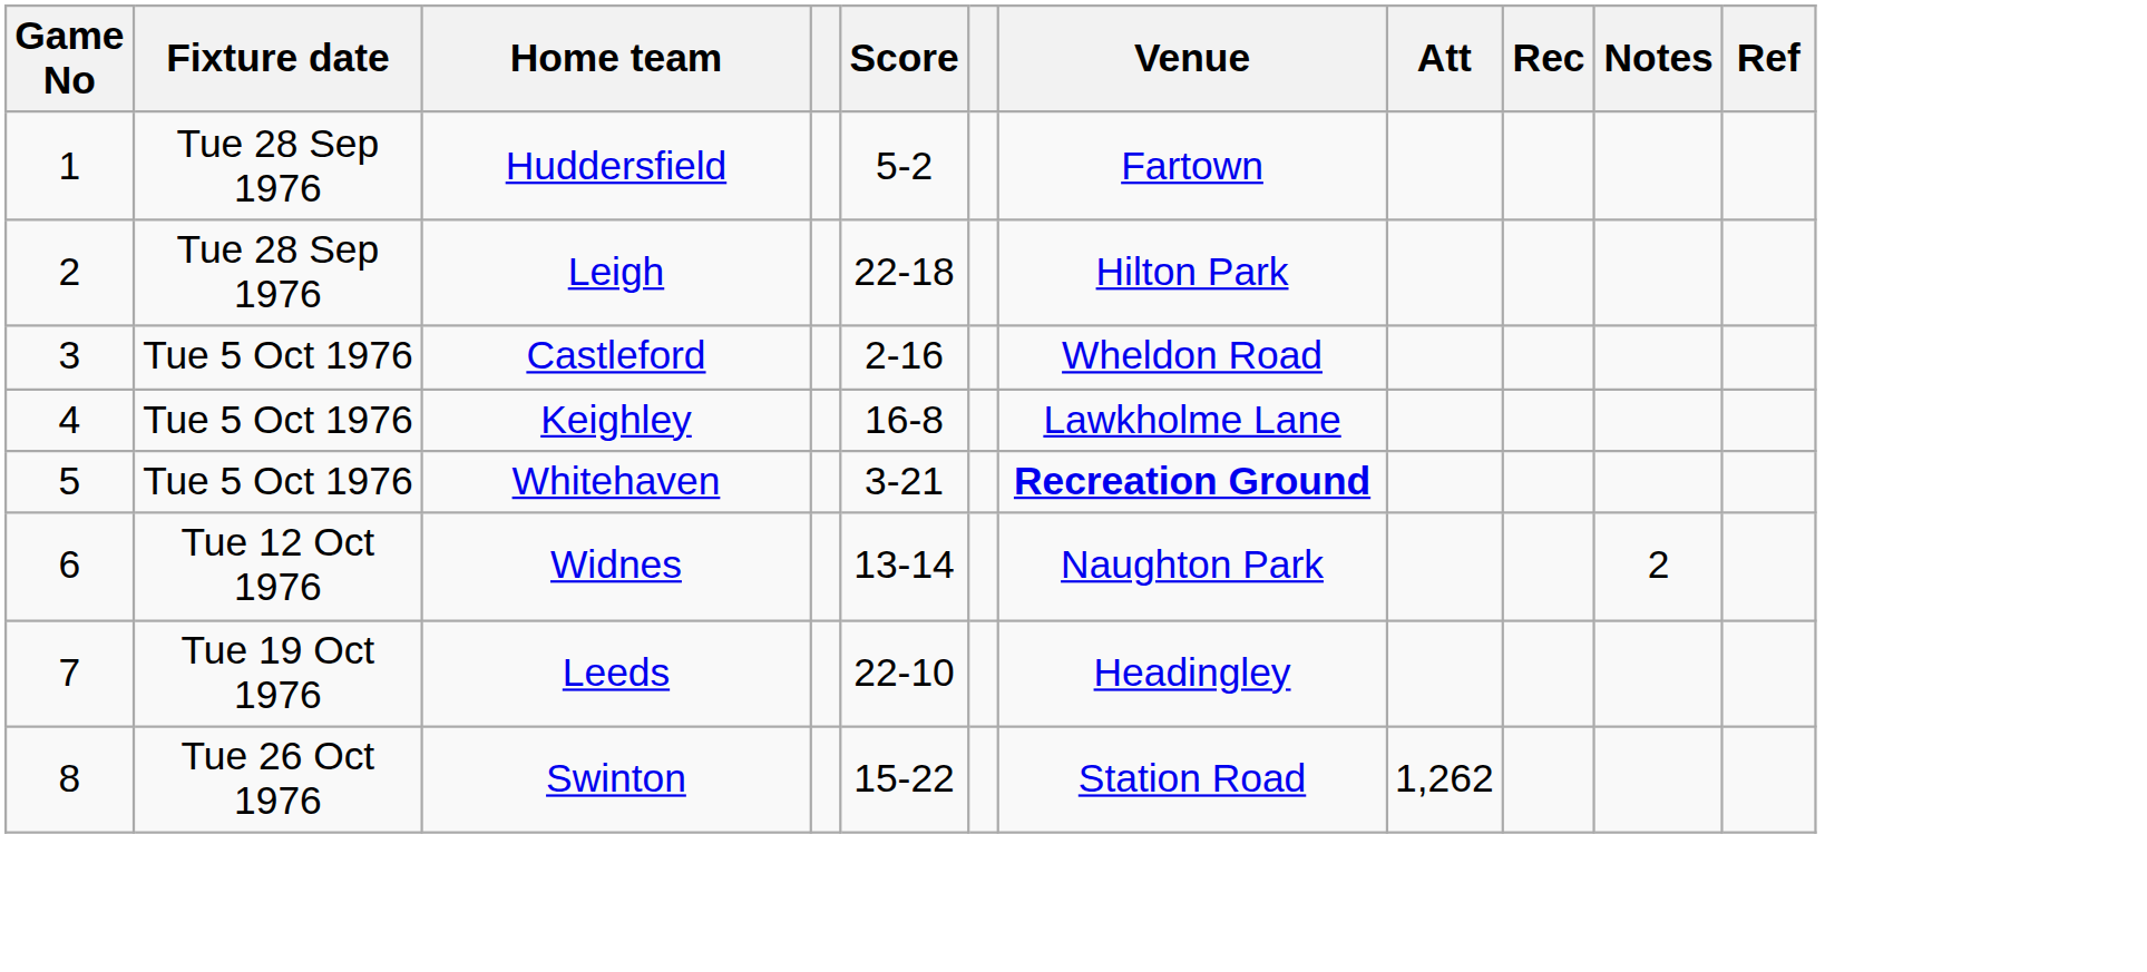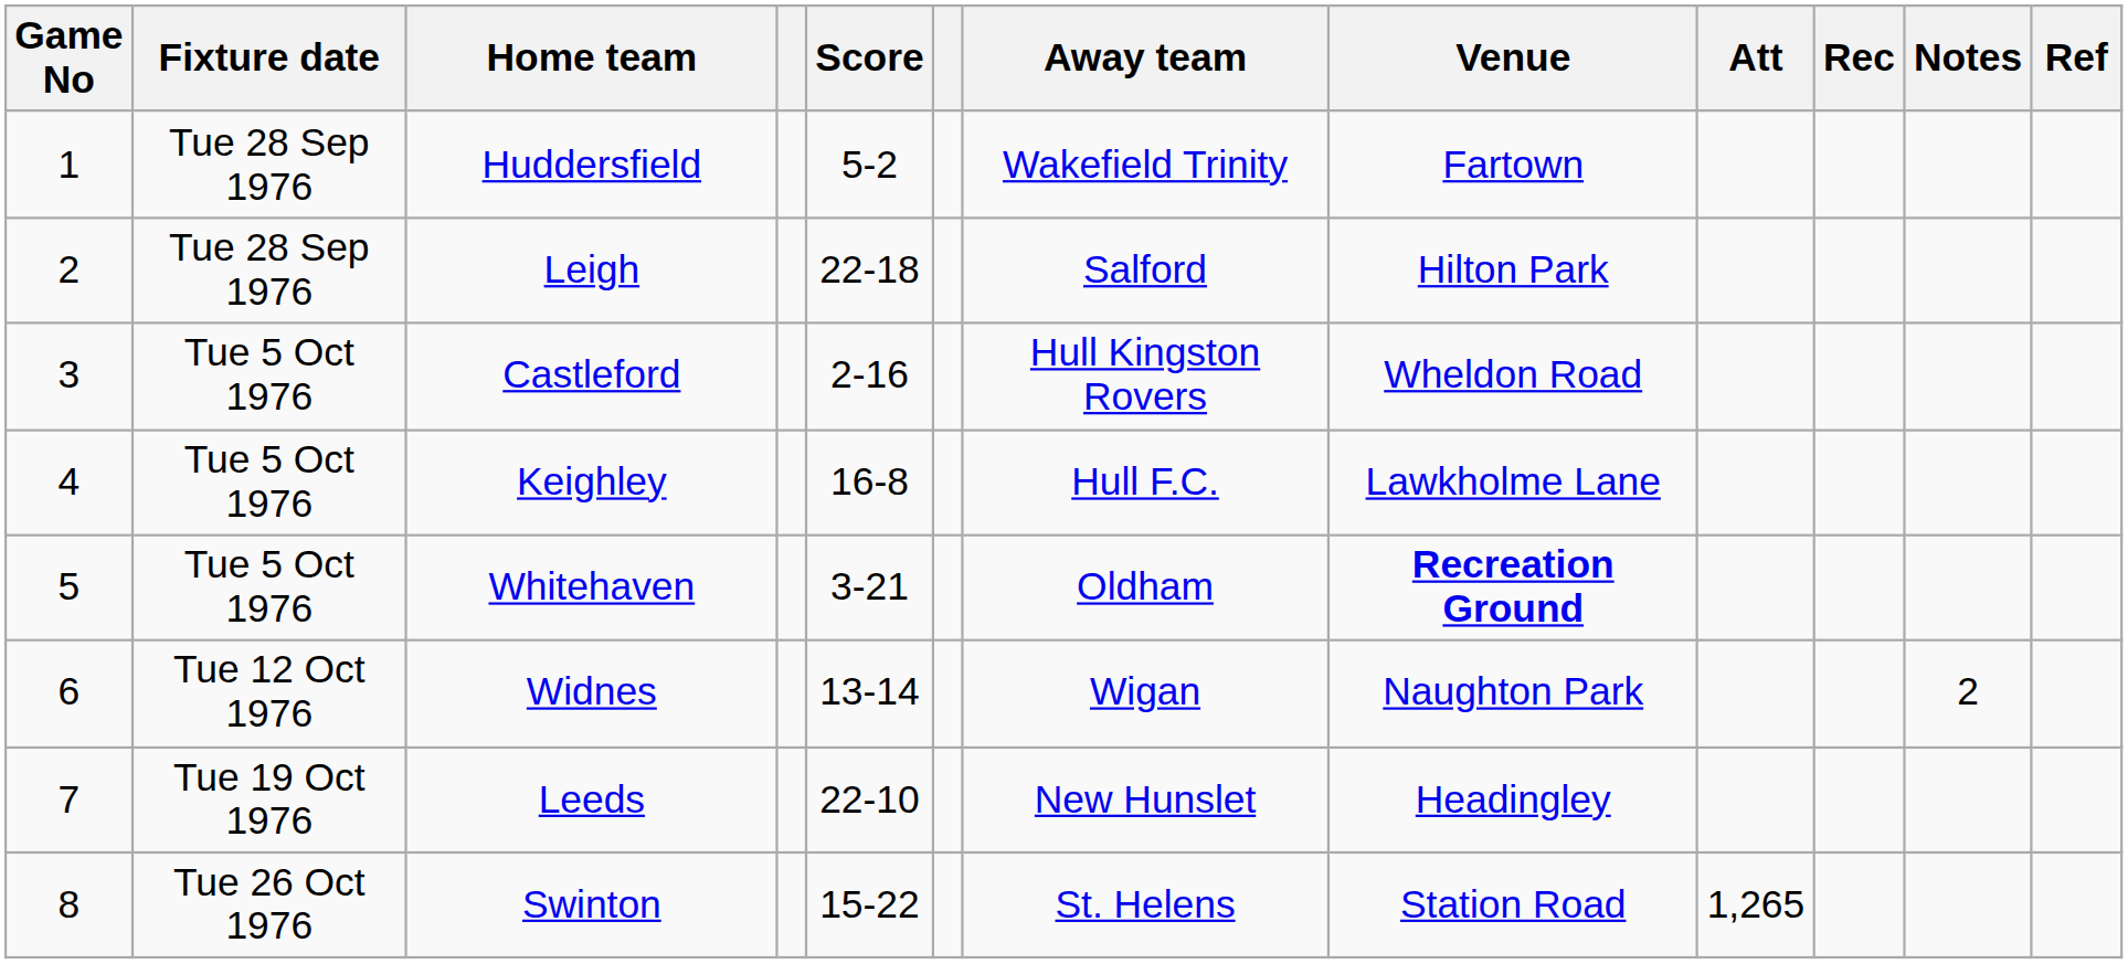 <table class="wikitable" style="text-align:center;">
 <tr>
 <th width=20 abbr="No">Game No</th>
 <th width=110 abbr="Date">Fixture date</th>
 <th width=150 abbr="Home team">Home team</th>
 <th width=5 abbr="space"></th>
 <th width=20 abbr="Score">Score</th>
 <th width=5 abbr="space"></th>
+<th width=150 abbr="Away team">Away team</th>
 <th width=150 abbr="Venue">Venue</th>
 <th width=30 abbr="Att">Att</th>
 <th width=30 abbr="Rec">Rec</th>
 <th width=20 abbr="Notes">Notes</th>
 <th width=30 abbr="Ref">Ref</th>
 </tr>
 <tr>
 <td>1</td>
 <td>Tue 28 Sep 1976</td>
 <td><a href='#'>Huddersfield</a></td>
 <td></td>
 <td>5-2</td>
 <td></td>
+<td><a href='#'>Wakefield Trinity</a></td>
 <td><a href='#'>Fartown</a></td>
 <td></td>
 <td></td>
 <td></td>
 <td></td>
 </tr>
 <tr>
 <td>2</td>
 <td>Tue 28 Sep 1976</td>
 <td><a href='#'>Leigh</a></td>
 <td></td>
 <td>22-18</td>
 <td></td>
+<td><a href='#'>Salford</a></td>
 <td><a href='#'>Hilton Park</a></td>
 <td></td>
 <td></td>
 <td></td>
 <td></td>
 </tr>
 <tr>
 <td>3</td>
 <td>Tue 5 Oct 1976</td>
 <td><a href='#'>Castleford</a></td>
 <td></td>
 <td>2-16</td>
 <td></td>
+<td><a href='#'>Hull Kingston Rovers</a></td>
 <td><a href='#'>Wheldon Road</a></td>
 <td></td>
 <td></td>
 <td></td>
 <td></td>
 </tr>
 <tr>
 <td>4</td>
 <td>Tue 5 Oct 1976</td>
 <td><a href='#'>Keighley</a></td>
 <td></td>
 <td>16-8</td>
 <td></td>
+<td><a href='#'>Hull F.C.</a></td>
 <td><a href='#'>Lawkholme Lane</a></td>
 <td></td>
 <td></td>
 <td></td>
 <td></td>
 </tr>
 <tr>
 <td>5</td>
 <td>Tue 5 Oct 1976</td>
 <td><a href='#'>Whitehaven</a></td>
 <td></td>
 <td>3-21</td>
 <td></td>
+<td><a href='#'>Oldham</a></td>
 <td><strong><a href='#'>Recreation Ground</a></strong></td>
 <td></td>
 <td></td>
 <td></td>
 <td></td>
 </tr>
 <tr>
 <td>6</td>
 <td>Tue 12 Oct 1976</td>
 <td><a href='#'>Widnes</a></td>
 <td></td>
 <td>13-14</td>
 <td></td>
+<td><a href='#'>Wigan</a></td>
 <td><a href='#'>Naughton Park</a></td>
 <td></td>
 <td></td>
 <td>2</td>
 <td></td>
 </tr>
 <tr>
 <td>7</td>
 <td>Tue 19 Oct 1976</td>
 <td><a href='#'>Leeds</a></td>
 <td></td>
 <td>22-10</td>
 <td></td>
+<td><a href='#'>New Hunslet</a></td>
 <td><a href='#'>Headingley</a></td>
 <td></td>
 <td></td>
 <td></td>
 <td></td>
 </tr>
 <tr>
 <td>8</td>
 <td>Tue 26 Oct 1976</td>
 <td><a href='#'>Swinton</a></td>
 <td></td>
 <td>15-22</td>
 <td></td>
+<td><a href='#'>St. Helens</a></td>
 <td><a href='#'>Station Road</a></td>
-<td>1,262</td>
+<td>1,265</td>
 <td></td>
 <td></td>
 <td></td>
 </tr>
 </table>
